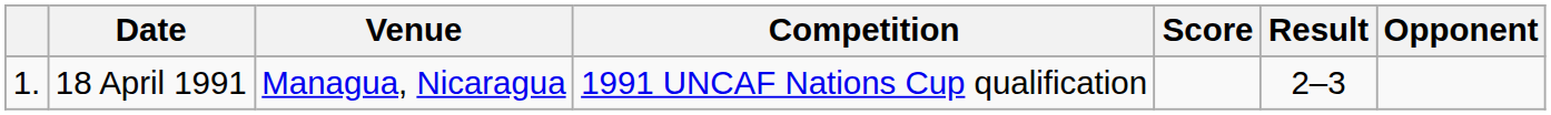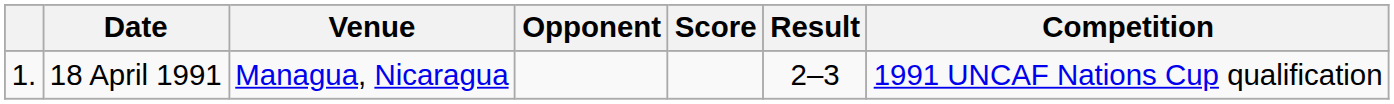 <table class="wikitable">
 <tr>
 <th></th>
 <th>Date</th>
 <th>Venue</th>
-<th>Competition</th>
+<th>Opponent</th>
 <th>Score</th>
 <th>Result</th>
-<th>Opponent</th>
+<th>Competition</th>
 </tr>
 <tr>
 <td align="center">1.</td>
 <td>18 April 1991</td>
 <td><a href='#'>Managua</a>, <a href='#'>Nicaragua</a></td>
-<td><a href='#'>1991 UNCAF Nations Cup</a> qualification</td>
+<td></td>
 <td align="center"></td>
 <td align="center">2–3</td>
-<td></td>
+<td><a href='#'>1991 UNCAF Nations Cup</a> qualification</td>
 </tr>
 </table>
